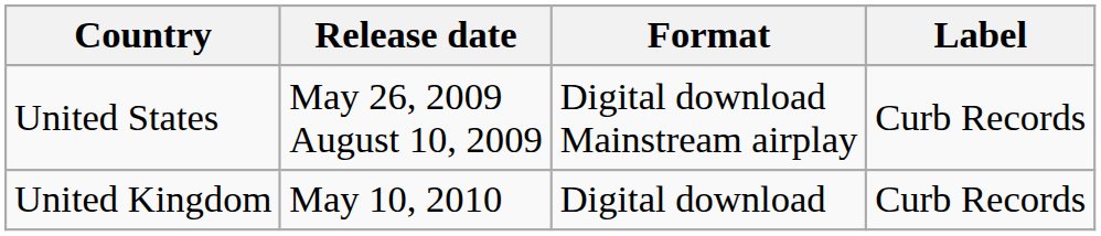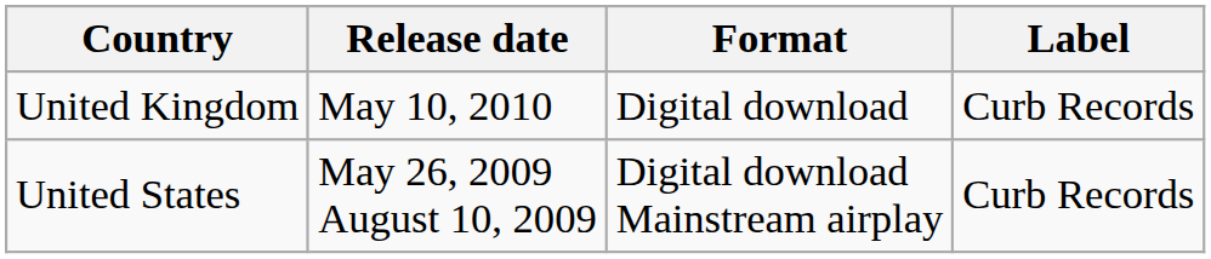 <table class="wikitable" border="1">
 <tr>
 <th>Country</th>
 <th>Release date</th>
 <th>Format</th>
 <th>Label</th>
 </tr>
 <tr>
+<td>United Kingdom</td>
+<td>May 10, 2010<br></td>
+<td>Digital download<br></td>
+<td>Curb Records<br></td>
+</tr>
+<tr>
 <td>United States</td>
 <td>May 26, 2009<br>August 10, 2009</td>
 <td>Digital download<br>Mainstream airplay</td>
 <td>Curb Records<br></td>
 </tr>
-<tr>
-<td>United Kingdom</td>
-<td>May 10, 2010<br></td>
-<td>Digital download<br></td>
-<td>Curb Records<br></td>
-</tr>
 </table>
